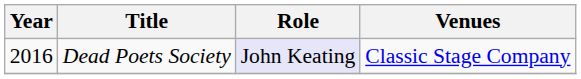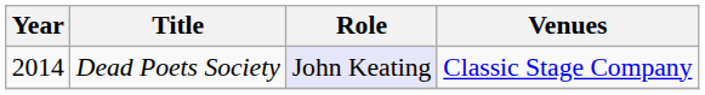 <table class="wikitable">
 <tr>
 <th>Year</th>
 <th>Title</th>
 <th>Role</th>
 <th>Venues</th>
 </tr>
 <tr>
-<td>2016</td>
+<td>2014</td>
 <td><em>Dead Poets Society</em></td>
 <td style="background: lavender;">John Keating</td>
 <td><a href='#'>Classic Stage Company</a></td>
 </tr>
 <tr>
 </tr>
 </table>
